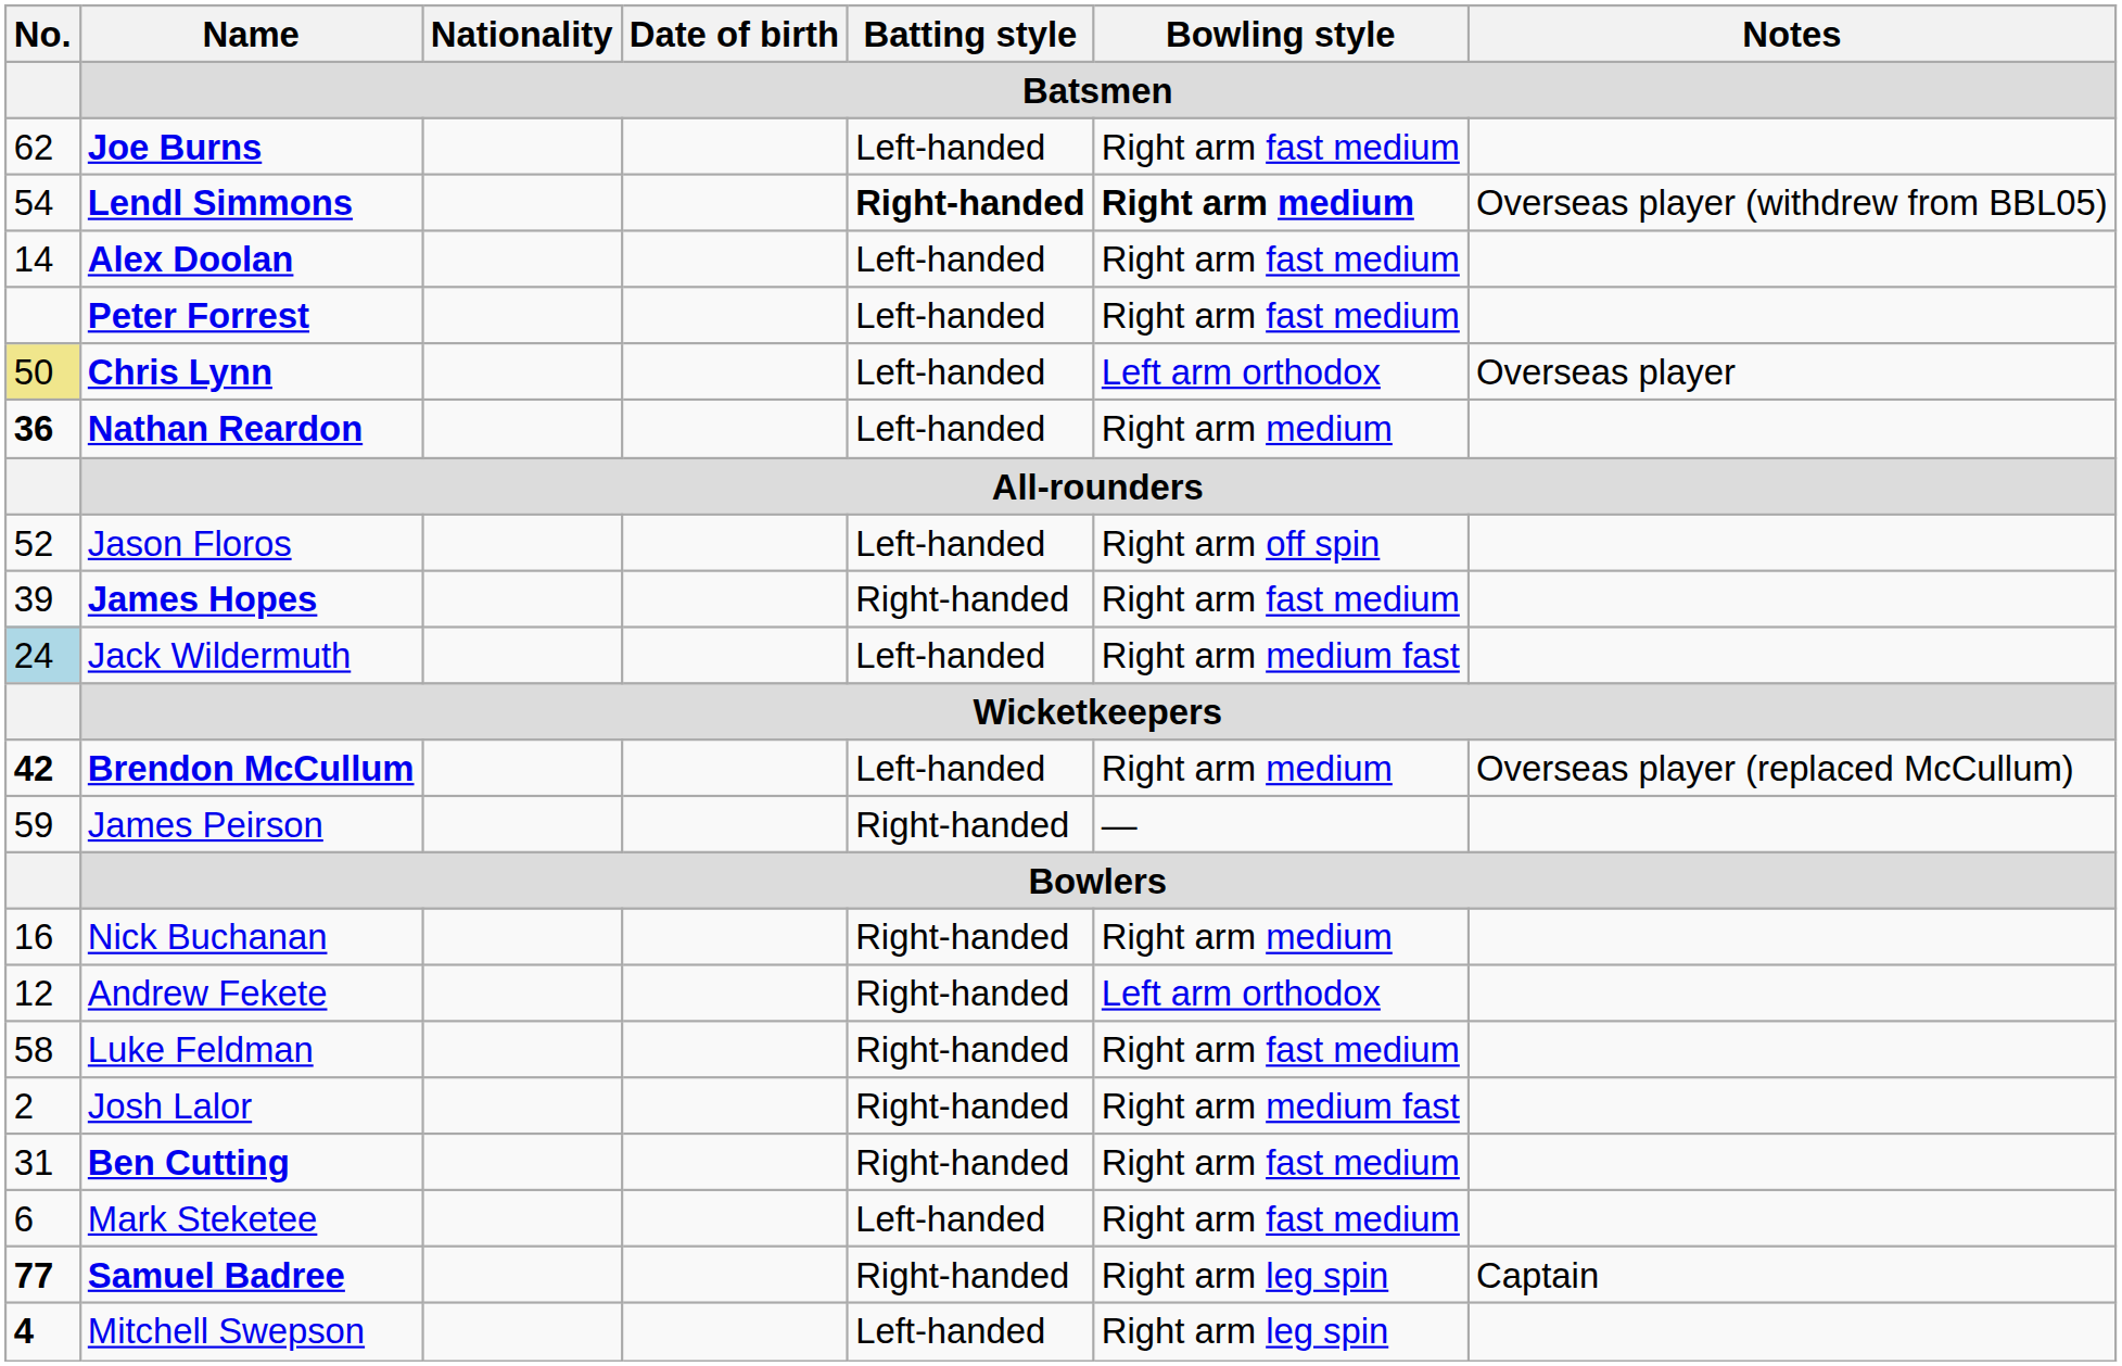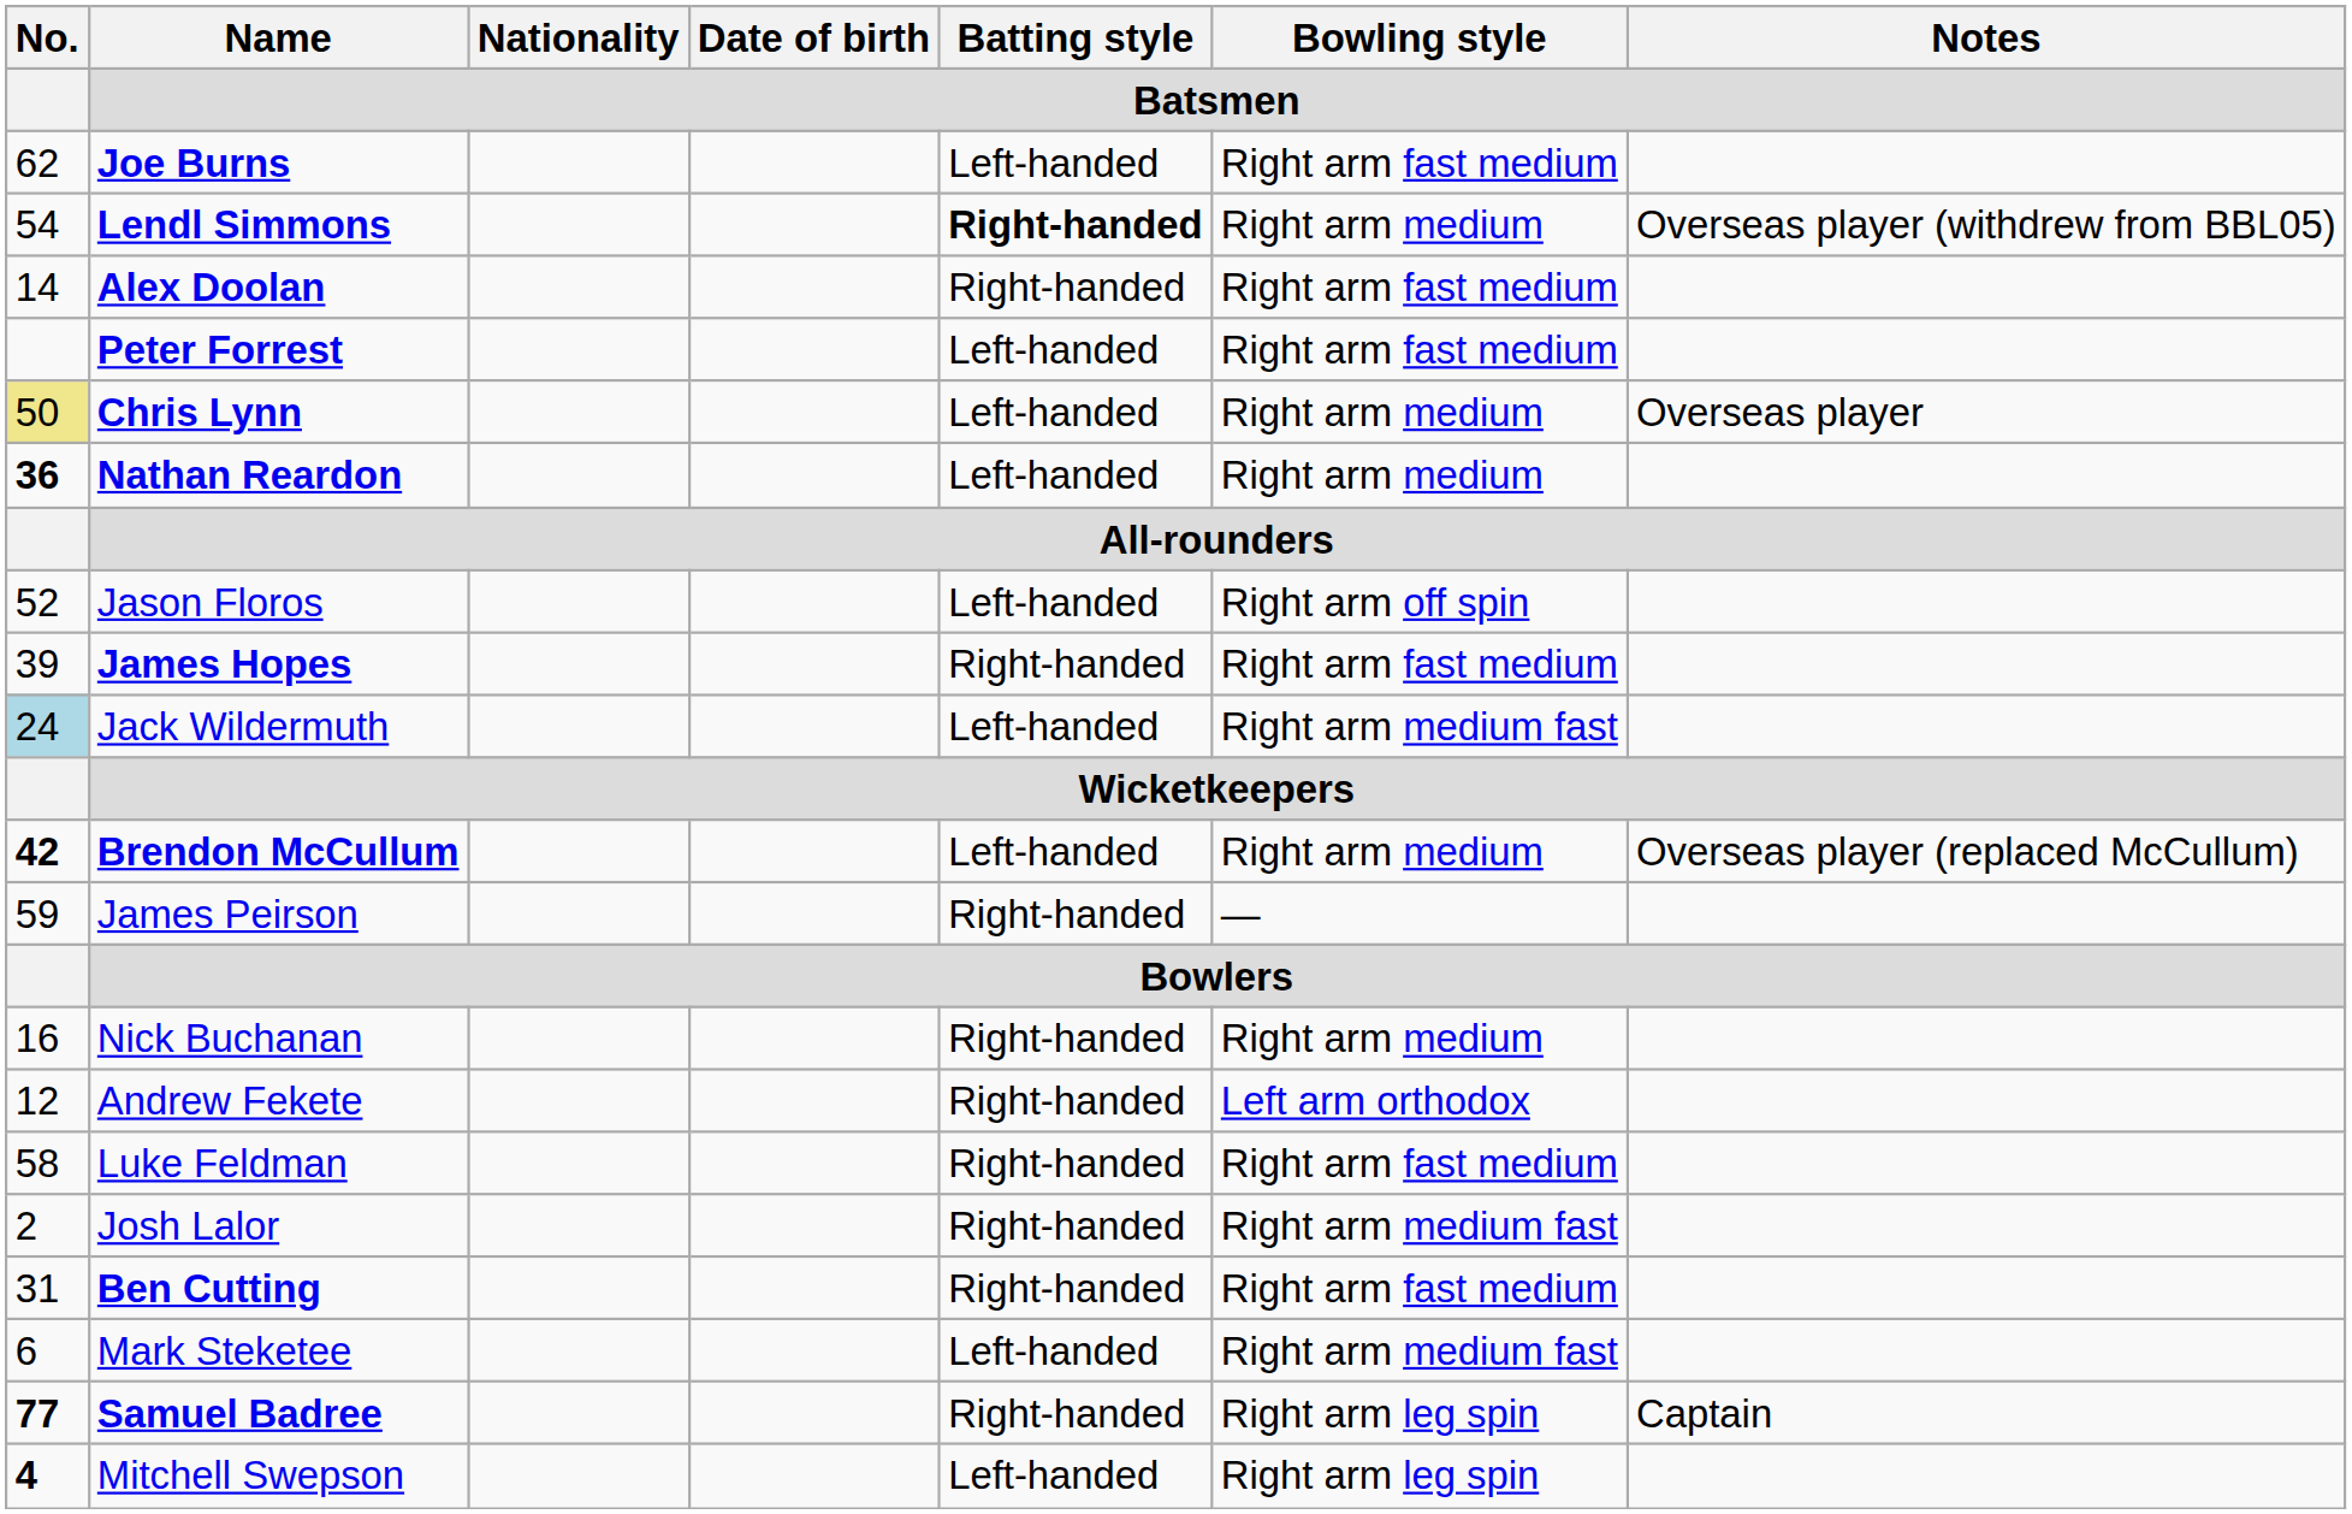 <table class="wikitable"  style="font-size:95%;">
 <tr>
 <th>No.</th>
 <th>Name</th>
 <th>Nationality</th>
 <th>Date of birth</th>
 <th>Batting style</th>
 <th>Bowling style</th>
 <th>Notes</th>
 </tr>
 <tr>
 <th></th>
 <th colspan="7"  style="background:#dcdcdc; text-align:center;">Batsmen</th>
 </tr>
 <tr>
 <td>62</td>
 <td><strong><a href='#'>Joe Burns</a></strong></td>
 <td></td>
 <td></td>
 <td>Left-handed</td>
 <td>Right arm <a href='#'>fast medium</a></td>
 <td></td>
 </tr>
 <tr>
 <td>54</td>
 <td><strong><a href='#'>Lendl Simmons</a></strong></td>
 <td></td>
 <td></td>
 <td><strong>Right-handed</strong></td>
-<td><strong>Right arm <a href='#'>medium</a></strong></td>
+<td>Right arm <a href='#'>medium</a></td>
 <td>Overseas player (withdrew from BBL05)</td>
 </tr>
 <tr>
 <td>14</td>
 <td><strong><a href='#'>Alex Doolan</a></strong></td>
 <td></td>
 <td></td>
-<td>Left-handed</td>
+<td>Right-handed</td>
 <td>Right arm <a href='#'>fast medium</a></td>
 <td></td>
 </tr>
 <tr>
 <td></td>
 <td><strong><a href='#'>Peter Forrest</a></strong></td>
 <td></td>
 <td></td>
 <td>Left-handed</td>
 <td>Right arm <a href='#'>fast medium</a></td>
 <td></td>
 </tr>
 <tr>
 <td style="background: khaki;">50</td>
 <td><strong><a href='#'>Chris Lynn</a></strong></td>
 <td></td>
 <td></td>
 <td>Left-handed</td>
-<td><a href='#'>Left arm orthodox</a></td>
+<td>Right arm <a href='#'>medium</a></td>
 <td>Overseas player</td>
 </tr>
 <tr>
 <td><strong>36</strong></td>
 <td><strong><a href='#'>Nathan Reardon</a></strong></td>
 <td></td>
 <td></td>
 <td>Left-handed</td>
 <td>Right arm <a href='#'>medium</a></td>
 <td></td>
 </tr>
 <tr>
 <th></th>
 <th colspan="7"  style="background:#dcdcdc; text-align:center;">All-rounders</th>
 </tr>
 <tr>
 <td>52</td>
 <td><a href='#'>Jason Floros</a></td>
 <td></td>
 <td></td>
 <td>Left-handed</td>
 <td>Right arm <a href='#'>off spin</a></td>
 <td></td>
 </tr>
 <tr>
 <td>39</td>
 <td><strong><a href='#'>James Hopes</a></strong></td>
 <td></td>
 <td></td>
 <td>Right-handed</td>
 <td>Right arm <a href='#'>fast medium</a></td>
 <td></td>
 </tr>
 <tr>
 <td style="background: lightblue;">24</td>
 <td><a href='#'>Jack Wildermuth</a></td>
 <td></td>
 <td></td>
 <td>Left-handed</td>
 <td>Right arm <a href='#'>medium fast</a></td>
 <td></td>
 </tr>
 <tr>
 <th></th>
 <th colspan="7"  style="background:#dcdcdc; text-align:center;">Wicketkeepers</th>
 </tr>
 <tr>
 <td><strong>42</strong></td>
 <td><strong><a href='#'>Brendon McCullum</a></strong></td>
 <td></td>
 <td></td>
 <td>Left-handed</td>
 <td>Right arm <a href='#'>medium</a></td>
 <td>Overseas player (replaced McCullum)</td>
 </tr>
 <tr>
 <td>59</td>
 <td><a href='#'>James Peirson</a></td>
 <td></td>
 <td></td>
 <td>Right-handed</td>
 <td>—</td>
 <td></td>
 </tr>
 <tr>
 <th></th>
 <th colspan="7"  style="background:#dcdcdc; text-align:center;">Bowlers</th>
 </tr>
 <tr>
 <td>16</td>
 <td><a href='#'>Nick Buchanan</a></td>
 <td></td>
 <td></td>
 <td>Right-handed</td>
 <td>Right arm <a href='#'>medium</a></td>
 <td></td>
 </tr>
 <tr>
 <td>12</td>
 <td><a href='#'>Andrew Fekete</a></td>
 <td></td>
 <td></td>
 <td>Right-handed</td>
 <td><a href='#'>Left arm orthodox</a></td>
 <td></td>
 </tr>
 <tr>
 <td>58</td>
 <td><a href='#'>Luke Feldman</a></td>
 <td></td>
 <td></td>
 <td>Right-handed</td>
 <td>Right arm <a href='#'>fast medium</a></td>
 <td></td>
 </tr>
 <tr>
 <td>2</td>
 <td><a href='#'>Josh Lalor</a></td>
 <td></td>
 <td></td>
 <td>Right-handed</td>
 <td>Right arm <a href='#'>medium fast</a></td>
 <td></td>
 </tr>
 <tr>
 <td>31</td>
 <td><strong><a href='#'>Ben Cutting</a></strong></td>
 <td></td>
 <td></td>
 <td>Right-handed</td>
 <td>Right arm <a href='#'>fast medium</a></td>
 <td></td>
 </tr>
 <tr>
 <td>6</td>
 <td><a href='#'>Mark Steketee</a></td>
 <td></td>
 <td></td>
 <td>Left-handed</td>
-<td>Right arm <a href='#'>fast medium</a></td>
+<td>Right arm <a href='#'>medium fast</a></td>
 <td></td>
 </tr>
 <tr>
 <td><strong>77</strong></td>
 <td><strong><a href='#'>Samuel Badree</a></strong></td>
 <td></td>
 <td></td>
 <td>Right-handed</td>
 <td>Right arm <a href='#'>leg spin</a></td>
 <td>Captain</td>
 </tr>
 <tr>
 <td><strong>4</strong></td>
 <td><a href='#'>Mitchell Swepson</a></td>
 <td></td>
 <td></td>
 <td>Left-handed</td>
 <td>Right arm <a href='#'>leg spin</a></td>
 <td></td>
 </tr>
 </table>
